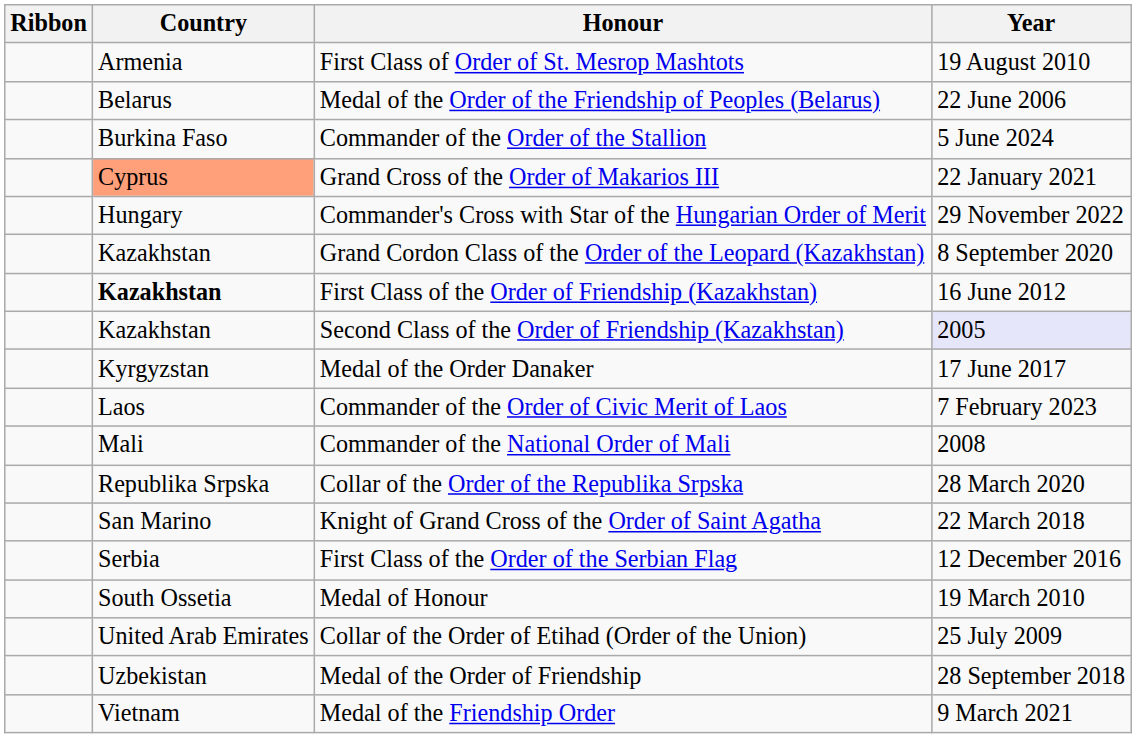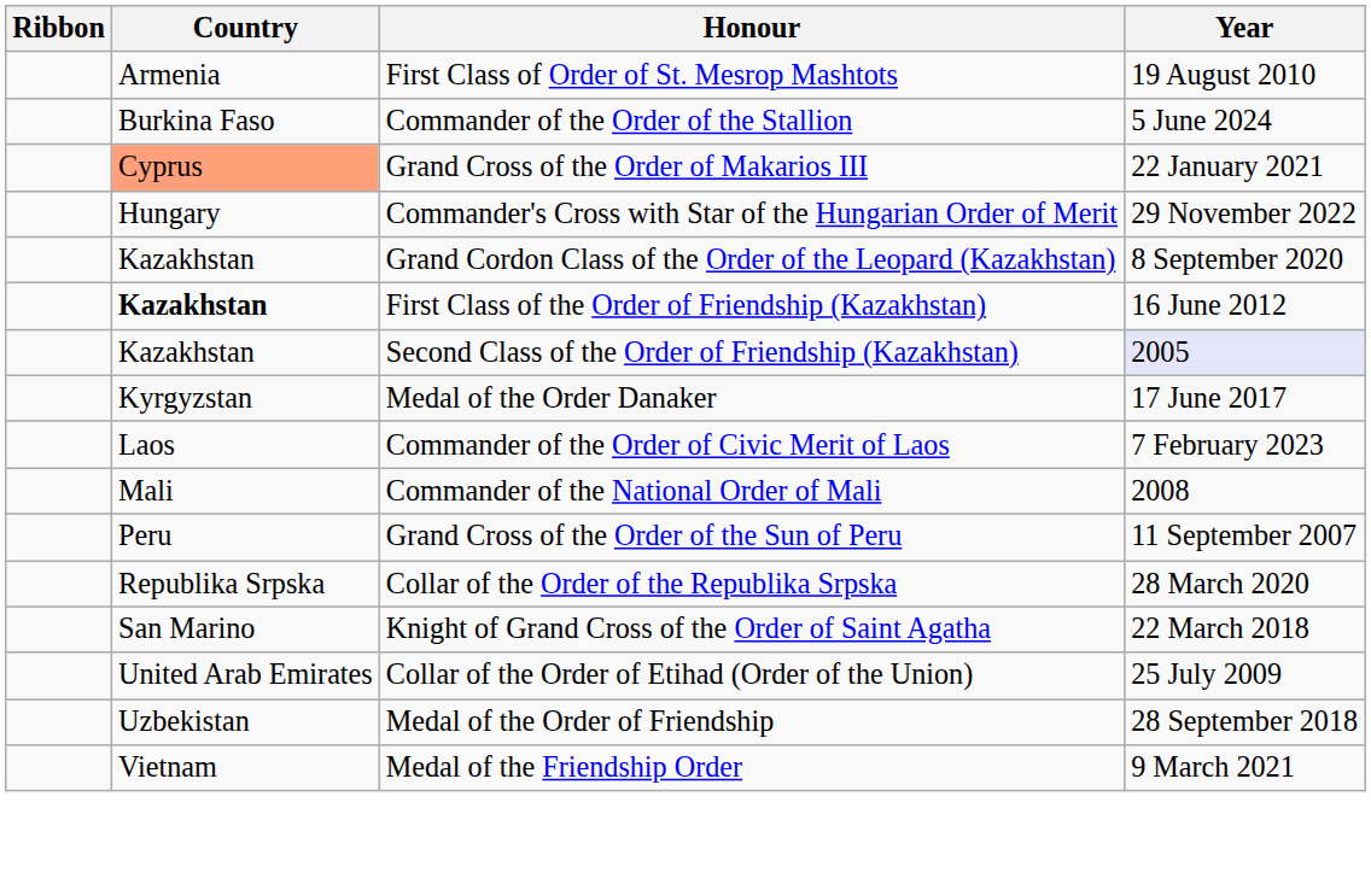 <table class="wikitable">
 <tr>
 <th>Ribbon</th>
 <th>Country</th>
 <th>Honour</th>
 <th>Year</th>
 </tr>
 <tr>
 <td></td>
 <td>Armenia</td>
 <td>First Class of <a href='#'>Order of St. Mesrop Mashtots</a></td>
 <td>19 August 2010</td>
-</tr>
-<tr>
-<td></td>
-<td>Belarus</td>
-<td>Medal of the <a href='#'>Order of the Friendship of Peoples (Belarus)</a></td>
-<td>22 June 2006</td>
 </tr>
 <tr>
 <td></td>
 <td>Burkina Faso</td>
 <td>Commander of the <a href='#'>Order of the Stallion</a></td>
 <td>5 June 2024</td>
 </tr>
 <tr>
 <td></td>
 <td style="background: lightsalmon;">Cyprus</td>
 <td>Grand Cross of the <a href='#'>Order of Makarios III</a></td>
 <td>22 January 2021</td>
 </tr>
 <tr>
 <td></td>
 <td>Hungary</td>
 <td>Commander's Cross with Star of the <a href='#'>Hungarian Order of Merit</a></td>
 <td>29 November 2022</td>
 </tr>
 <tr>
 <td></td>
 <td>Kazakhstan</td>
 <td>Grand Cordon Class of the <a href='#'>Order of the Leopard (Kazakhstan)</a></td>
 <td>8 September 2020</td>
 </tr>
 <tr>
 <td></td>
 <td><strong>Kazakhstan</strong></td>
 <td>First Class of the <a href='#'>Order of Friendship (Kazakhstan)</a></td>
 <td>16 June 2012</td>
 </tr>
 <tr>
 <td></td>
 <td>Kazakhstan</td>
 <td>Second Class of the <a href='#'>Order of Friendship (Kazakhstan)</a></td>
 <td style="background: lavender;">2005</td>
 </tr>
 <tr>
 <td></td>
 <td>Kyrgyzstan</td>
 <td>Medal of the Order Danaker</td>
 <td>17 June 2017</td>
 </tr>
 <tr>
 <td></td>
 <td>Laos</td>
 <td>Commander of the <a href='#'>Order of Civic Merit of Laos</a></td>
 <td>7 February 2023</td>
 </tr>
 <tr>
 <td></td>
 <td>Mali</td>
 <td>Commander of the <a href='#'>National Order of Mali</a></td>
 <td>2008</td>
 </tr>
 <tr>
 <td></td>
+<td>Peru</td>
+<td>Grand Cross of the <a href='#'>Order of the Sun of Peru</a></td>
+<td>11 September 2007</td>
+</tr>
+<tr>
+<td></td>
 <td>Republika Srpska</td>
 <td>Collar of the <a href='#'>Order of the Republika Srpska</a></td>
 <td>28 March 2020</td>
 </tr>
 <tr>
 <td></td>
 <td>San Marino</td>
 <td>Knight of Grand Cross of the <a href='#'>Order of Saint Agatha</a></td>
 <td>22 March 2018</td>
-</tr>
-<tr>
-<td></td>
-<td>Serbia</td>
-<td>First Class of the <a href='#'>Order of the Serbian Flag</a></td>
-<td>12 December 2016</td>
-</tr>
-<tr>
-<td></td>
-<td>South Ossetia</td>
-<td>Medal of Honour</td>
-<td>19 March 2010</td>
 </tr>
 <tr>
 <td></td>
 <td>United Arab Emirates</td>
 <td>Collar of the Order of Etihad (Order of the Union)</td>
 <td>25 July 2009</td>
 </tr>
 <tr>
 <td></td>
 <td>Uzbekistan</td>
 <td>Medal of the Order of Friendship</td>
 <td>28 September 2018</td>
 </tr>
 <tr>
 <td></td>
 <td>Vietnam</td>
 <td>Medal of the <a href='#'>Friendship Order</a></td>
 <td>9 March 2021</td>
 </tr>
 </table>
